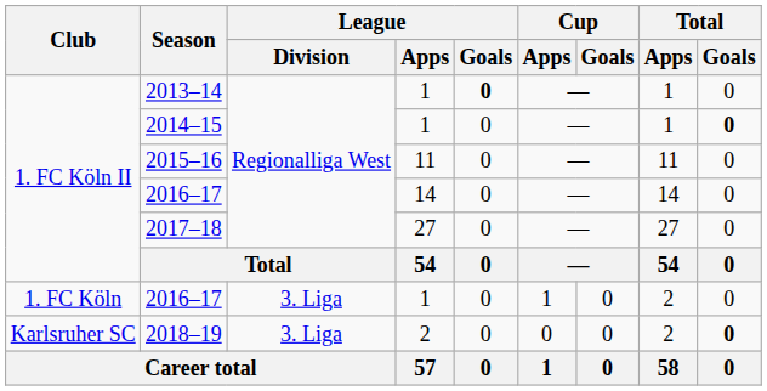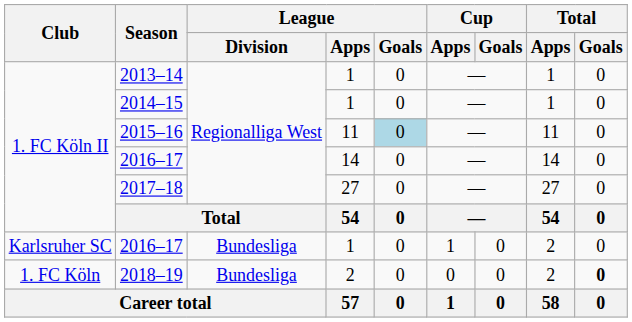 <table class="wikitable" style="text-align:center">
 <tr>
 <th rowspan="2">Club</th>
 <th rowspan="2">Season</th>
 <th colspan="3">League</th>
 <th colspan="2">Cup</th>
 <th colspan="2">Total</th>
 </tr>
 <tr>
 <th>Division</th>
 <th>Apps</th>
 <th>Goals</th>
 <th>Apps</th>
 <th>Goals</th>
 <th>Apps</th>
 <th>Goals</th>
 </tr>
 <tr>
 <td rowspan="6"><a href='#'>1. FC Köln II</a></td>
 <td><a href='#'>2013–14</a></td>
 <td rowspan="5"><a href='#'>Regionalliga West</a></td>
 <td>1</td>
-<td><strong>0</strong></td>
+<td>0</td>
 <td colspan="2">—</td>
 <td>1</td>
 <td>0</td>
 </tr>
 <tr>
 <td><a href='#'>2014–15</a></td>
 <td>1</td>
 <td>0</td>
 <td colspan="2">—</td>
 <td>1</td>
-<td><strong>0</strong></td>
+<td>0</td>
 </tr>
 <tr>
 <td><a href='#'>2015–16</a></td>
 <td>11</td>
-<td>0</td>
+<td style="background: lightblue;">0</td>
 <td colspan="2">—</td>
 <td>11</td>
 <td>0</td>
 </tr>
 <tr>
 <td><a href='#'>2016–17</a></td>
 <td>14</td>
 <td>0</td>
 <td colspan="2">—</td>
 <td>14</td>
 <td>0</td>
 </tr>
 <tr>
 <td><a href='#'>2017–18</a></td>
 <td>27</td>
 <td>0</td>
 <td colspan="2">—</td>
 <td>27</td>
 <td>0</td>
 </tr>
 <tr>
 <th colspan="2">Total</th>
 <th>54</th>
 <th>0</th>
 <th colspan="2">—</th>
 <th>54</th>
 <th>0</th>
 </tr>
 <tr>
-<td><a href='#'>1. FC Köln</a></td>
+<td><a href='#'>Karlsruher SC</a></td>
 <td><a href='#'>2016–17</a></td>
-<td><a href='#'>3. Liga</a></td>
+<td><a href='#'>Bundesliga</a></td>
 <td>1</td>
 <td>0</td>
 <td>1</td>
 <td>0</td>
 <td>2</td>
 <td>0</td>
 </tr>
 <tr>
-<td><a href='#'>Karlsruher SC</a></td>
+<td><a href='#'>1. FC Köln</a></td>
 <td><a href='#'>2018–19</a></td>
-<td><a href='#'>3. Liga</a></td>
+<td><a href='#'>Bundesliga</a></td>
 <td>2</td>
 <td>0</td>
 <td>0</td>
 <td>0</td>
 <td>2</td>
 <td><strong>0</strong></td>
 </tr>
 <tr>
 <th colspan="3">Career total</th>
 <th>57</th>
 <th>0</th>
 <th>1</th>
 <th>0</th>
 <th>58</th>
 <th>0</th>
 </tr>
 </table>
